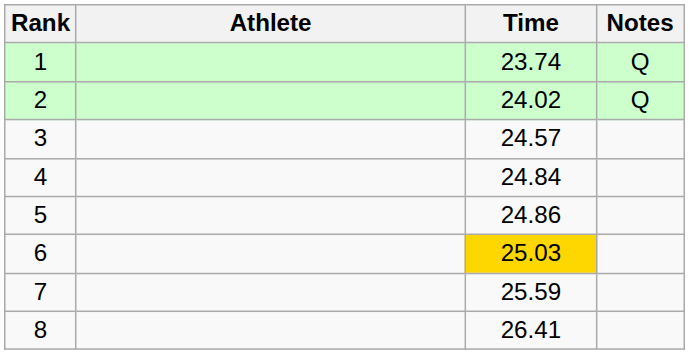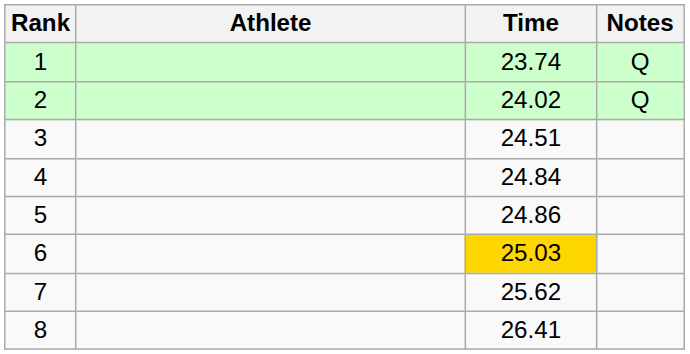 <table class="wikitable" style="text-align:center">
 <tr>
 <th width=40>Rank</th>
 <th width=250>Athlete</th>
 <th width=80>Time</th>
 <th width=50>Notes</th>
 </tr>
 <tr bgcolor=ccffcc>
 <td>1</td>
 <td align=left></td>
 <td>23.74</td>
 <td>Q</td>
 </tr>
 <tr bgcolor=ccffcc>
 <td>2</td>
 <td align=left></td>
 <td>24.02</td>
 <td>Q</td>
 </tr>
 <tr>
 <td>3</td>
 <td align=left></td>
-<td>24.57</td>
+<td>24.51</td>
 <td></td>
 </tr>
 <tr>
 <td>4</td>
 <td align=left></td>
 <td>24.84</td>
 <td></td>
 </tr>
 <tr>
 <td>5</td>
 <td align=left></td>
 <td>24.86</td>
 <td></td>
 </tr>
 <tr>
 <td>6</td>
 <td align=left></td>
 <td style="background: gold;">25.03</td>
 <td></td>
 </tr>
 <tr>
 <td>7</td>
 <td align=left></td>
-<td>25.59</td>
+<td>25.62</td>
 <td></td>
 </tr>
 <tr>
 <td>8</td>
 <td align=left></td>
 <td>26.41</td>
 <td></td>
 </tr>
 </table>
